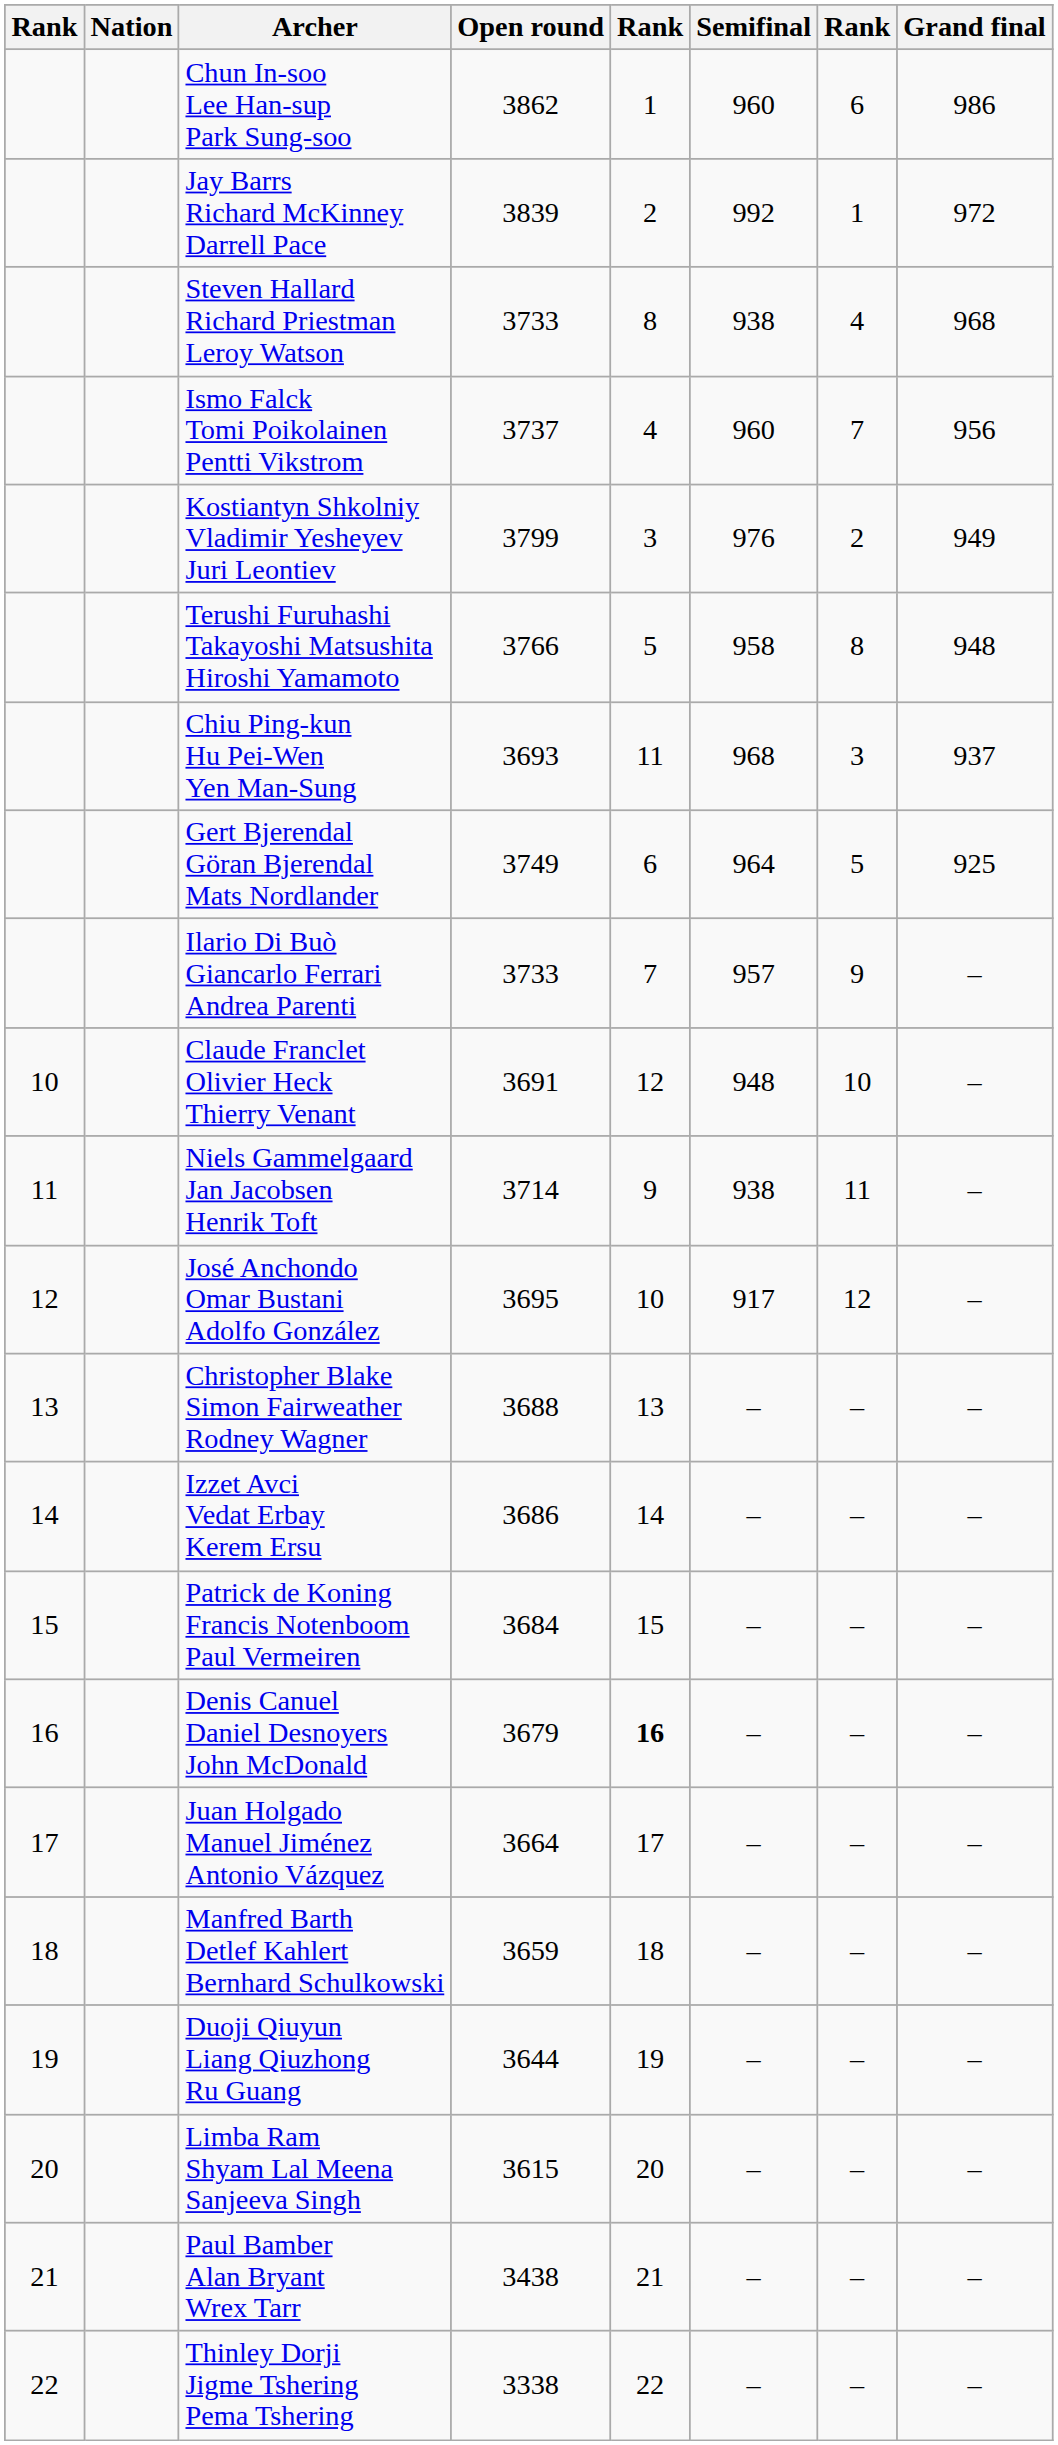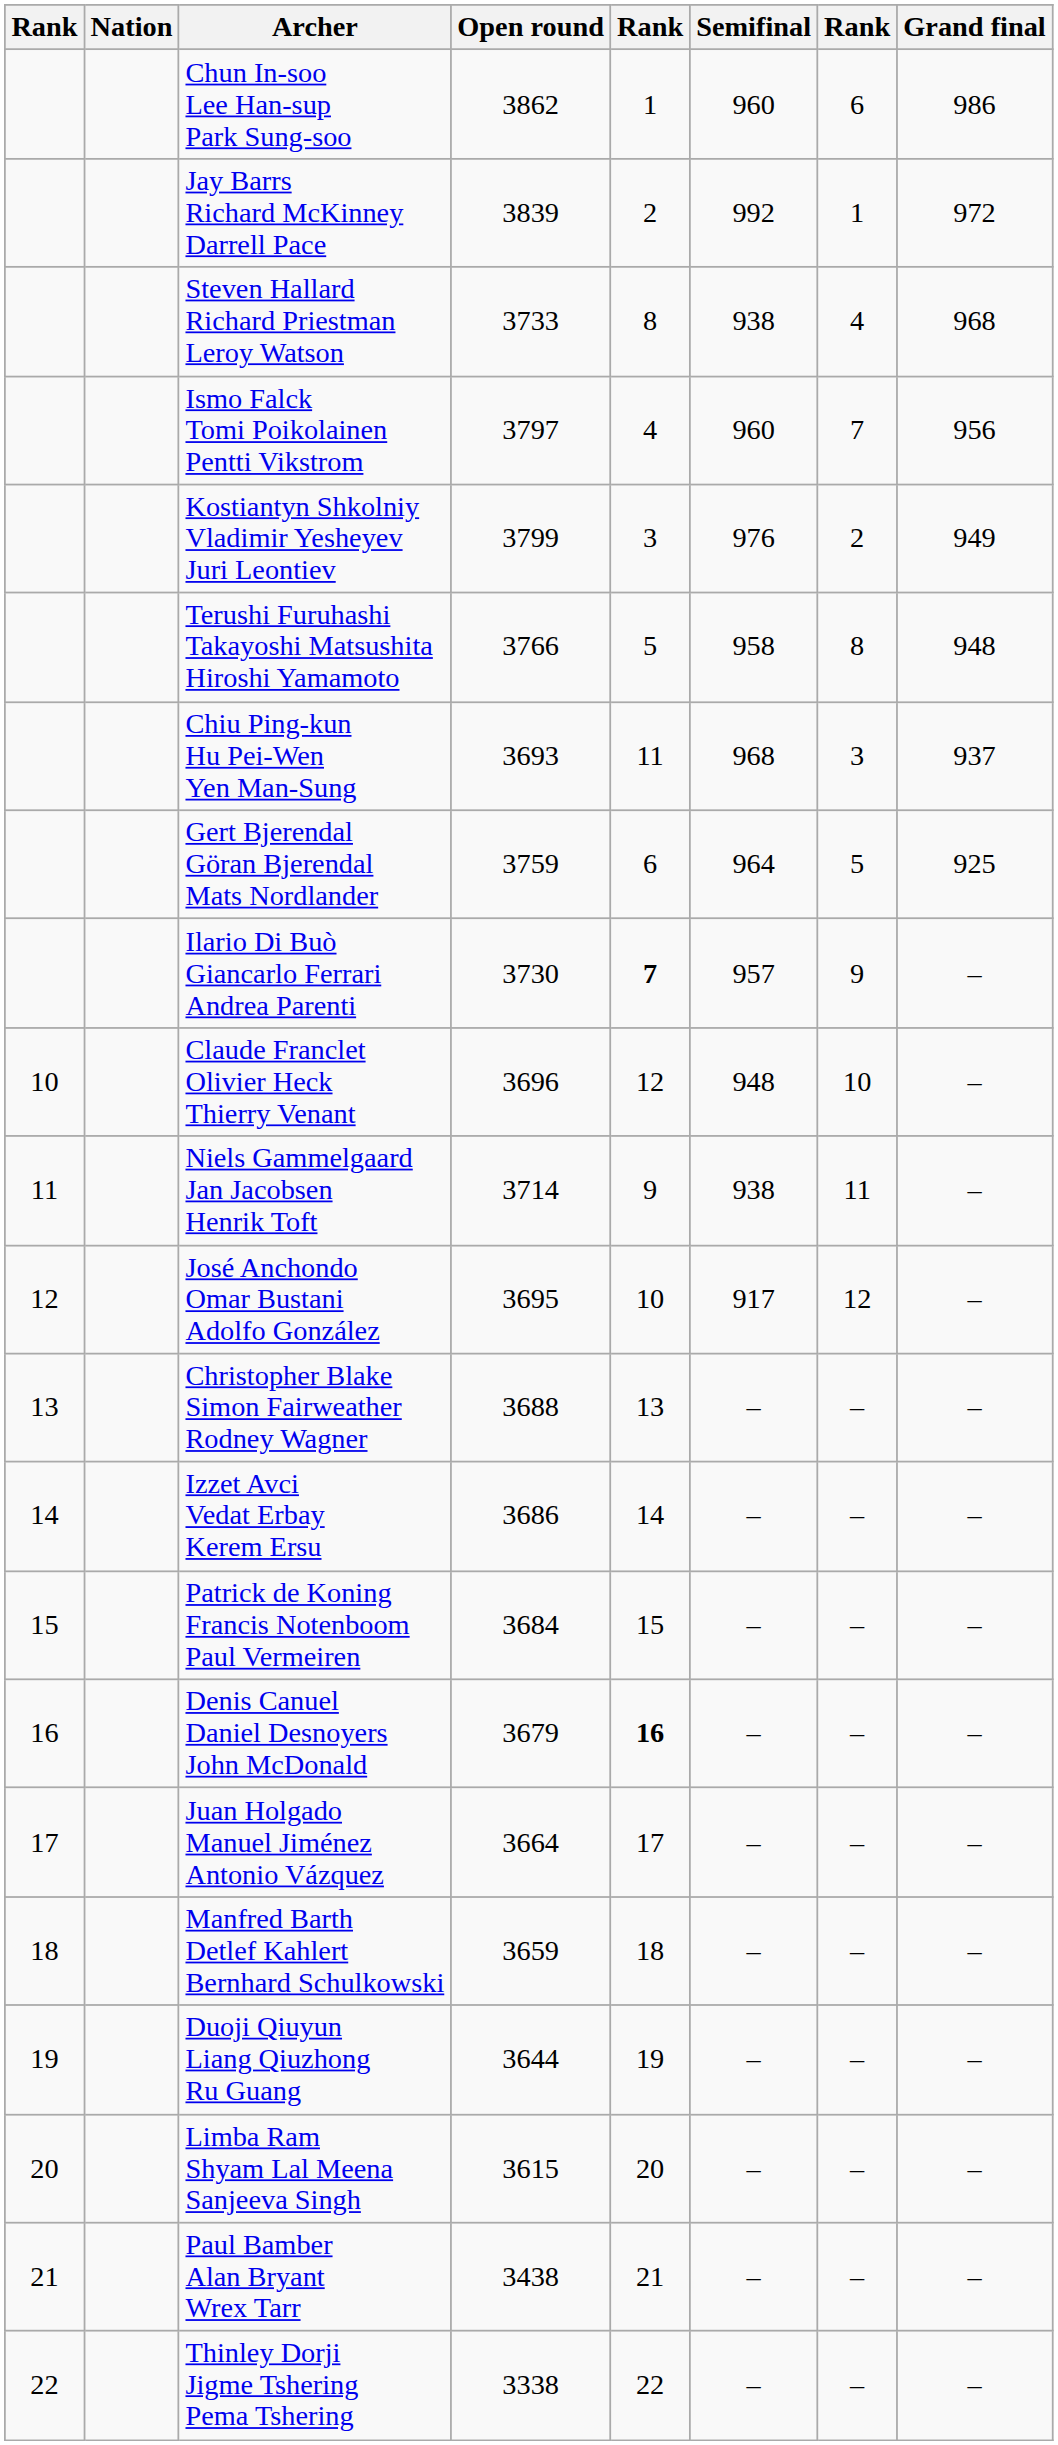 <table class="wikitable sortable" style="text-align:center;">
 <tr>
 <th>Rank</th>
 <th>Nation</th>
 <th>Archer</th>
 <th>Open round</th>
 <th>Rank</th>
 <th>Semifinal</th>
 <th>Rank</th>
 <th>Grand final</th>
 </tr>
 <tr>
 <td></td>
 <td align=left></td>
 <td align=left><a href='#'>Chun In-soo</a><br><a href='#'>Lee Han-sup</a> <br><a href='#'>Park Sung-soo</a></td>
 <td>3862</td>
 <td>1</td>
 <td>960</td>
 <td>6</td>
 <td>986</td>
 </tr>
 <tr>
 <td></td>
 <td align=left></td>
 <td align=left><a href='#'>Jay Barrs</a><br><a href='#'>Richard McKinney</a><br><a href='#'>Darrell Pace</a></td>
 <td>3839</td>
 <td>2</td>
 <td>992</td>
 <td>1</td>
 <td>972</td>
 </tr>
 <tr>
 <td></td>
 <td align=left></td>
 <td align=left><a href='#'>Steven Hallard</a><br><a href='#'>Richard Priestman</a><br><a href='#'>Leroy Watson</a></td>
 <td>3733</td>
 <td>8</td>
 <td>938</td>
 <td>4</td>
 <td>968</td>
 </tr>
 <tr>
 <td></td>
 <td align=left></td>
 <td align=left><a href='#'>Ismo Falck</a><br><a href='#'>Tomi Poikolainen</a><br><a href='#'>Pentti Vikstrom</a></td>
-<td>3737</td>
+<td>3797</td>
 <td>4</td>
 <td>960</td>
 <td>7</td>
 <td>956</td>
 </tr>
 <tr>
 <td></td>
 <td align=left></td>
 <td align=left><a href='#'>Kostiantyn Shkolniy</a><br><a href='#'>Vladimir Yesheyev</a><br><a href='#'>Juri Leontiev</a></td>
 <td>3799</td>
 <td>3</td>
 <td>976</td>
 <td>2</td>
 <td>949</td>
 </tr>
 <tr>
 <td></td>
 <td align=left></td>
 <td align=left><a href='#'>Terushi Furuhashi</a><br><a href='#'>Takayoshi Matsushita</a><br><a href='#'>Hiroshi Yamamoto</a></td>
 <td>3766</td>
 <td>5</td>
 <td>958</td>
 <td>8</td>
 <td>948</td>
 </tr>
 <tr>
 <td></td>
 <td align=left></td>
 <td align=left><a href='#'>Chiu Ping-kun</a><br><a href='#'>Hu Pei-Wen</a><br><a href='#'>Yen Man-Sung</a></td>
 <td>3693</td>
 <td>11</td>
 <td>968</td>
 <td>3</td>
 <td>937</td>
 </tr>
 <tr>
 <td></td>
 <td align=left></td>
 <td align=left><a href='#'>Gert Bjerendal</a><br><a href='#'>Göran Bjerendal</a><br><a href='#'>Mats Nordlander</a></td>
-<td>3749</td>
+<td>3759</td>
 <td>6</td>
 <td>964</td>
 <td>5</td>
 <td>925</td>
 </tr>
 <tr>
 <td></td>
 <td align=left></td>
 <td align=left><a href='#'>Ilario Di Buò</a><br><a href='#'>Giancarlo Ferrari</a><br><a href='#'>Andrea Parenti</a></td>
-<td>3733</td>
-<td>7</td>
+<td>3730</td>
+<td><strong>7</strong></td>
 <td>957</td>
 <td>9</td>
 <td>–</td>
 </tr>
 <tr>
 <td>10</td>
 <td align=left></td>
 <td align=left><a href='#'>Claude Franclet</a><br><a href='#'>Olivier Heck</a><br><a href='#'>Thierry Venant</a></td>
-<td>3691</td>
+<td>3696</td>
 <td>12</td>
 <td>948</td>
 <td>10</td>
 <td>–</td>
 </tr>
 <tr>
 <td>11</td>
 <td align=left></td>
 <td align=left><a href='#'>Niels Gammelgaard</a><br><a href='#'>Jan Jacobsen</a><br><a href='#'>Henrik Toft</a></td>
 <td>3714</td>
 <td>9</td>
 <td>938</td>
 <td>11</td>
 <td>–</td>
 </tr>
 <tr>
 <td>12</td>
 <td align=left></td>
 <td align=left><a href='#'>José Anchondo</a><br><a href='#'>Omar Bustani</a><br><a href='#'>Adolfo González</a></td>
 <td>3695</td>
 <td>10</td>
 <td>917</td>
 <td>12</td>
 <td>–</td>
 </tr>
 <tr>
 <td>13</td>
 <td align=left></td>
 <td align=left><a href='#'>Christopher Blake</a><br><a href='#'>Simon Fairweather</a><br><a href='#'>Rodney Wagner</a></td>
 <td>3688</td>
 <td>13</td>
 <td>–</td>
 <td>–</td>
 <td>–</td>
 </tr>
 <tr>
 <td>14</td>
 <td align=left></td>
 <td align=left><a href='#'>Izzet Avci</a><br><a href='#'>Vedat Erbay</a><br><a href='#'>Kerem Ersu</a></td>
 <td>3686</td>
 <td>14</td>
 <td>–</td>
 <td>–</td>
 <td>–</td>
 </tr>
 <tr>
 <td>15</td>
 <td align=left></td>
 <td align=left><a href='#'>Patrick de Koning</a><br><a href='#'>Francis Notenboom</a><br><a href='#'>Paul Vermeiren</a></td>
 <td>3684</td>
 <td>15</td>
 <td>–</td>
 <td>–</td>
 <td>–</td>
 </tr>
 <tr>
 <td>16</td>
 <td align=left></td>
 <td align=left><a href='#'>Denis Canuel</a><br><a href='#'>Daniel Desnoyers</a><br><a href='#'>John McDonald</a></td>
 <td>3679</td>
 <td><strong>16</strong></td>
 <td>–</td>
 <td>–</td>
 <td>–</td>
 </tr>
 <tr>
 <td>17</td>
 <td align=left></td>
 <td align=left><a href='#'>Juan Holgado</a><br><a href='#'>Manuel Jiménez</a><br><a href='#'>Antonio Vázquez</a></td>
 <td>3664</td>
 <td>17</td>
 <td>–</td>
 <td>–</td>
 <td>–</td>
 </tr>
 <tr>
 <td>18</td>
 <td align=left></td>
 <td align=left><a href='#'>Manfred Barth</a><br><a href='#'>Detlef Kahlert</a><br><a href='#'>Bernhard Schulkowski</a></td>
 <td>3659</td>
 <td>18</td>
 <td>–</td>
 <td>–</td>
 <td>–</td>
 </tr>
 <tr>
 <td>19</td>
 <td align=left></td>
 <td align=left><a href='#'>Duoji Qiuyun</a><br><a href='#'>Liang Qiuzhong</a><br><a href='#'>Ru Guang</a></td>
 <td>3644</td>
 <td>19</td>
 <td>–</td>
 <td>–</td>
 <td>–</td>
 </tr>
 <tr>
 <td>20</td>
 <td align=left></td>
 <td align=left><a href='#'>Limba Ram</a><br><a href='#'>Shyam Lal Meena</a><br><a href='#'>Sanjeeva Singh</a></td>
 <td>3615</td>
 <td>20</td>
 <td>–</td>
 <td>–</td>
 <td>–</td>
 </tr>
 <tr>
 <td>21</td>
 <td align=left></td>
 <td align=left><a href='#'>Paul Bamber</a><br><a href='#'>Alan Bryant</a><br><a href='#'>Wrex Tarr</a></td>
 <td>3438</td>
 <td>21</td>
 <td>–</td>
 <td>–</td>
 <td>–</td>
 </tr>
 <tr>
 <td>22</td>
 <td align=left></td>
 <td align=left><a href='#'>Thinley Dorji</a><br><a href='#'>Jigme Tshering</a><br><a href='#'>Pema Tshering</a></td>
 <td>3338</td>
 <td>22</td>
 <td>–</td>
 <td>–</td>
 <td>–</td>
 </tr>
 </table>
